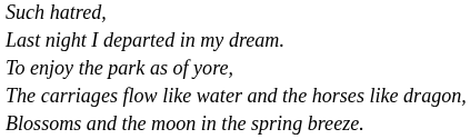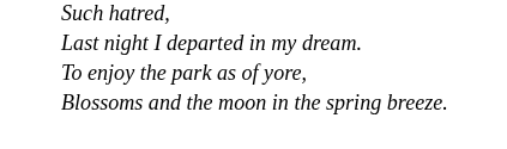 <table style="margin:1em auto;">
 <tr>
 <td></td>
 <td><em>Such hatred,</em></td>
 </tr>
 <tr>
 <td></td>
 <td><em>Last night I departed in my dream.</em></td>
 </tr>
 <tr>
 <td class="nowrap"></td>
 <td><em>To enjoy the park as of yore,</em></td>
 </tr>
 <tr>
 <td></td>
-<td><em>The carriages flow like water and the horses like dragon,</em></td>
-</tr>
-<tr>
-<td></td>
 <td><em>Blossoms and the moon in the spring breeze.</em></td>
 </tr>
 </table>
